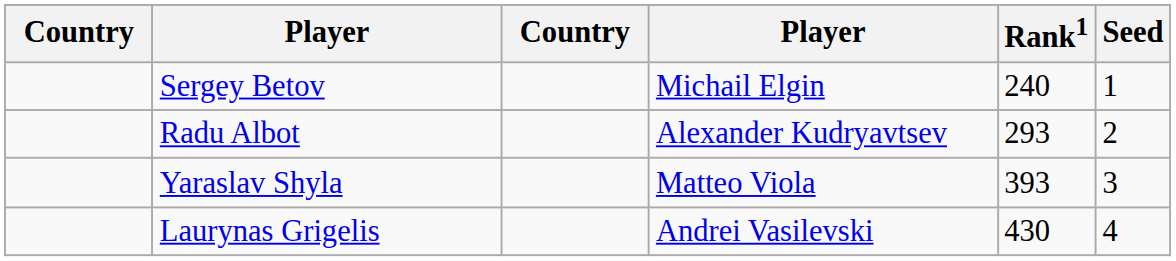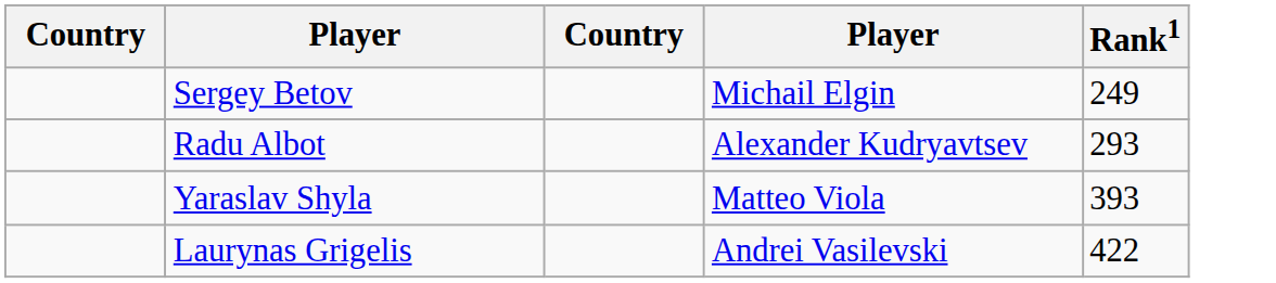 <table class="sortable wikitable">
 <tr>
 <th width="70">Country</th>
 <th width="175">Player</th>
 <th width="70">Country</th>
 <th width="175">Player</th>
 <th>Rank<sup>1</sup></th>
-<th>Seed</th>
 </tr>
 <tr>
 <td></td>
 <td><a href='#'>Sergey Betov</a></td>
 <td></td>
 <td><a href='#'>Michail Elgin</a></td>
-<td>240</td>
-<td>1</td>
+<td>249</td>
 </tr>
 <tr>
 <td></td>
 <td><a href='#'>Radu Albot</a></td>
 <td></td>
 <td><a href='#'>Alexander Kudryavtsev</a></td>
 <td>293</td>
-<td>2</td>
 </tr>
 <tr>
 <td></td>
 <td><a href='#'>Yaraslav Shyla</a></td>
 <td></td>
 <td><a href='#'>Matteo Viola</a></td>
 <td>393</td>
-<td>3</td>
 </tr>
 <tr>
 <td></td>
 <td><a href='#'>Laurynas Grigelis</a></td>
 <td></td>
 <td><a href='#'>Andrei Vasilevski</a></td>
-<td>430</td>
-<td>4</td>
+<td>422</td>
 </tr>
 </table>
